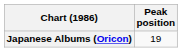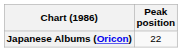 <table class="wikitable plainrowheaders" style="text-align:center">
 <tr>
 <th scope="col">Chart (1986)</th>
 <th scope="col">Peak<br>position</th>
 </tr>
 <tr>
 <th scope="row">Japanese Albums (<a href='#'>Oricon</a>)</th>
-<td>19</td>
+<td>22</td>
 </tr>
 </table>
